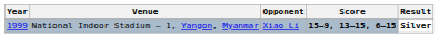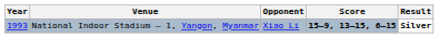 <table class="sortable wikitable" style="font-size: 90%;">
 <tr>
 <th>Year</th>
 <th>Venue</th>
 <th>Opponent</th>
 <th>Score</th>
 <th>Result</th>
 </tr>
 <tr style="background:#AABBCC">
-<td align="center"><a href='#'>1999</a></td>
+<td align="center"><a href='#'>1993</a></td>
 <td align="left">National Indoor Stadium – 1, <a href='#'>Yangon</a>, <a href='#'>Myanmar</a></td>
 <td align="left"> <a href='#'>Xiao Li</a></td>
 <td align="left"><strong>15–9, 13–15, 6–15</strong></td>
 <td style="text-align:left; background:white"> <strong>Silver</strong></td>
 </tr>
 </table>
